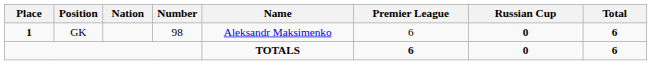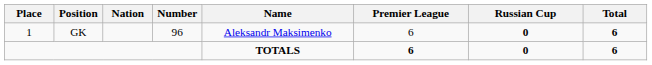 <table class="wikitable" style="font-size: 95%; text-align: center;">
 <tr>
 <th width=60>Place</th>
 <th width=60>Position</th>
 <th width=60>Nation</th>
 <th width=60>Number</th>
 <th width=200>Name</th>
 <th width=150>Premier League</th>
 <th width=150>Russian Cup</th>
 <th width=80><strong>Total</strong></th>
 </tr>
 <tr>
-<td><strong>1</strong></td>
+<td>1</td>
 <td>GK</td>
 <td></td>
-<td>98</td>
+<td>96</td>
 <td><a href='#'>Aleksandr Maksimenko</a></td>
 <td>6</td>
 <td><strong>0</strong></td>
 <td><strong>6</strong></td>
 </tr>
 <tr>
 <td colspan="4"></td>
 <td><strong>TOTALS</strong></td>
 <td><strong>6</strong></td>
 <td><strong>0</strong></td>
 <td><strong>6</strong></td>
 </tr>
 </table>
